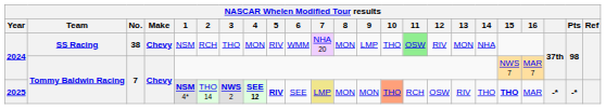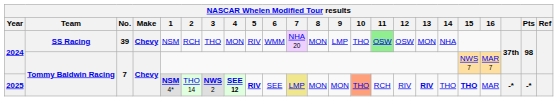 <table class="wikitable" style="text-align:center; font-size:75%">
 <tr>
 <th colspan=38><a href='#'>NASCAR Whelen Modified Tour</a> results</th>
 </tr>
 <tr>
 <th>Year</th>
 <th>Team</th>
 <th>No.</th>
 <th>Make</th>
 <th>1</th>
 <th>2</th>
 <th>3</th>
 <th>4</th>
 <th>5</th>
 <th>6</th>
 <th>7</th>
 <th>8</th>
 <th>9</th>
 <th>10</th>
 <th>11</th>
 <th>12</th>
 <th>13</th>
 <th>14</th>
 <th>15</th>
 <th>16</th>
 <th></th>
 <th>Pts</th>
 <th>Ref</th>
 </tr>
 <tr>
 <th rowspan=2><a href='#'>2024</a></th>
 <th><a href='#'>SS Racing</a></th>
-<th>38</th>
+<th>39</th>
 <th><a href='#'>Chevy</a></th>
 <td><a href='#'>NSM</a></td>
 <td><a href='#'>RCH</a></td>
 <td><a href='#'>THO</a></td>
 <td><a href='#'>MON</a></td>
 <td><a href='#'>RIV</a></td>
 <td><a href='#'>WMM</a></td>
 <td style="background:#EFCFFF;"><a href='#'>NHA</a><br><small>20</small></td>
 <td><a href='#'>MON</a></td>
 <td><a href='#'>LMP</a></td>
 <td><a href='#'>THO</a></td>
 <td style="background: lightgreen;"><a href='#'>OSW</a></td>
-<td><a href='#'>RIV</a></td>
+<td><a href='#'>OSW</a></td>
 <td><a href='#'>MON</a></td>
 <td><a href='#'>NHA</a></td>
 <td colspan=2></td>
 <th rowspan=2>37th</th>
 <th rowspan=2>98</th>
 <th rowspan=2></th>
 </tr>
 <tr>
 <th rowspan=2><a href='#'>Tommy Baldwin Racing</a></th>
 <th rowspan=2>7</th>
 <th rowspan=2><a href='#'>Chevy</a></th>
 <td colspan=14></td>
 <td style="background:#FFDF9F;"><a href='#'>NWS</a><br><small>7</small></td>
 <td style="background:#FFDF9F;"><a href='#'>MAR</a><br><small>7</small></td>
 </tr>
 <tr>
 <th><a href='#'>2025</a></th>
 <td style="background:#DFDFDF;"><strong><a href='#'>NSM</a></strong><br><small>4*</small></td>
 <td style="background:#DFFFDF;"><a href='#'>THO</a><br><small>14</small></td>
 <td style="background:#DFDFDF;"><strong><a href='#'>NWS</a></strong><br><small>2</small></td>
 <td style="background:#DFFFDF;"><strong><a href='#'>SEE</a><br><small>12</small></strong></td>
 <td><strong><a href='#'>RIV</a></strong></td>
 <td><a href='#'>SEE</a></td>
 <td style="background: khaki;"><a href='#'>LMP</a></td>
 <td><a href='#'>MON</a></td>
 <td style="background:#;"><a href='#'>MON</a><br><small></small></td>
 <td style="background: lightsalmon;"><a href='#'>THO</a></td>
 <td><a href='#'>RCH</a></td>
-<td><a href='#'>OSW</a></td>
 <td><a href='#'>RIV</a></td>
+<td><strong><a href='#'>RIV</a></strong></td>
 <td><a href='#'>THO</a></td>
 <td><strong><a href='#'>THO</a></strong></td>
 <td><a href='#'>MAR</a></td>
 <th>-*</th>
 <th>-*</th>
 <th></th>
 </tr>
 </table>
